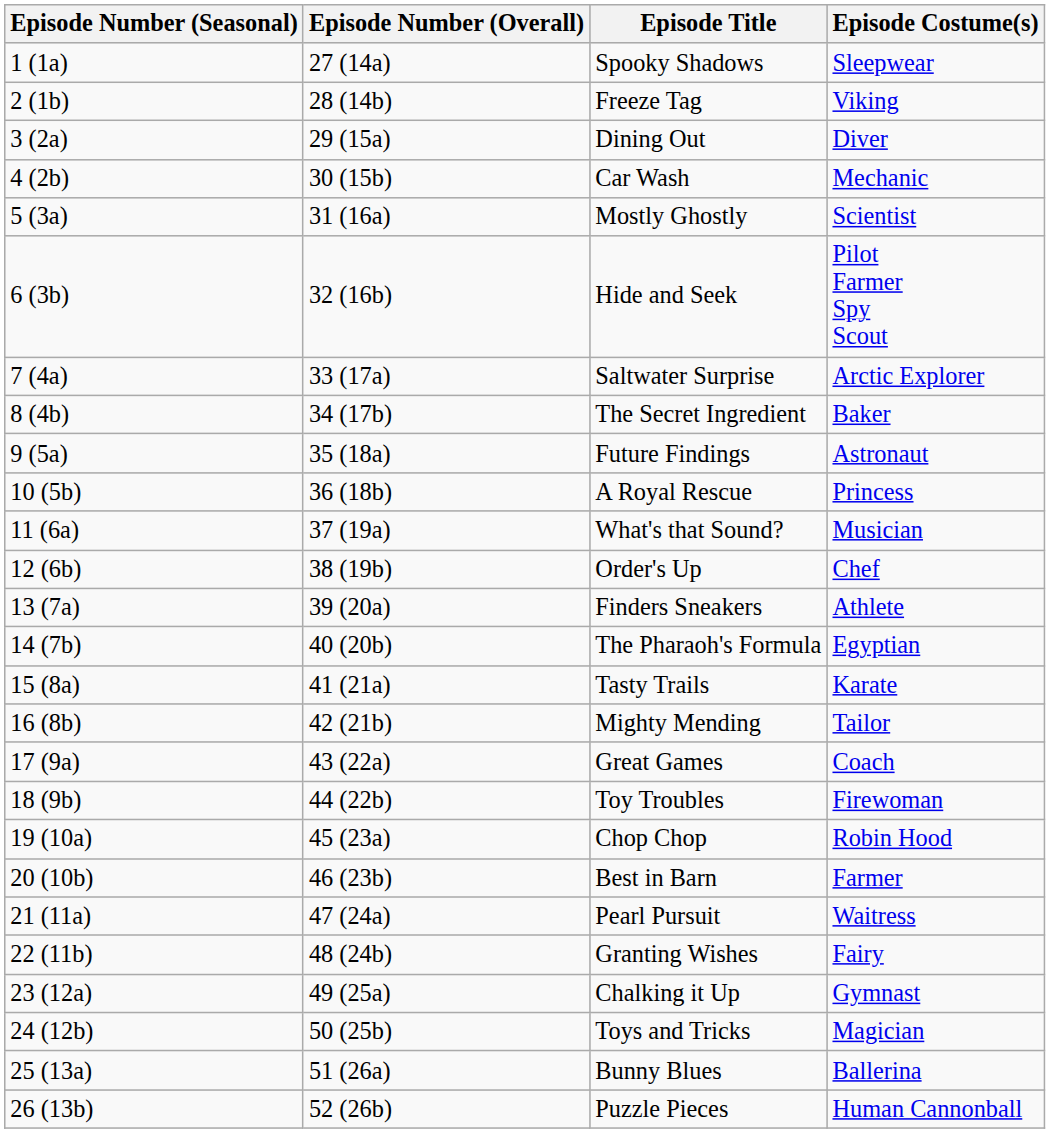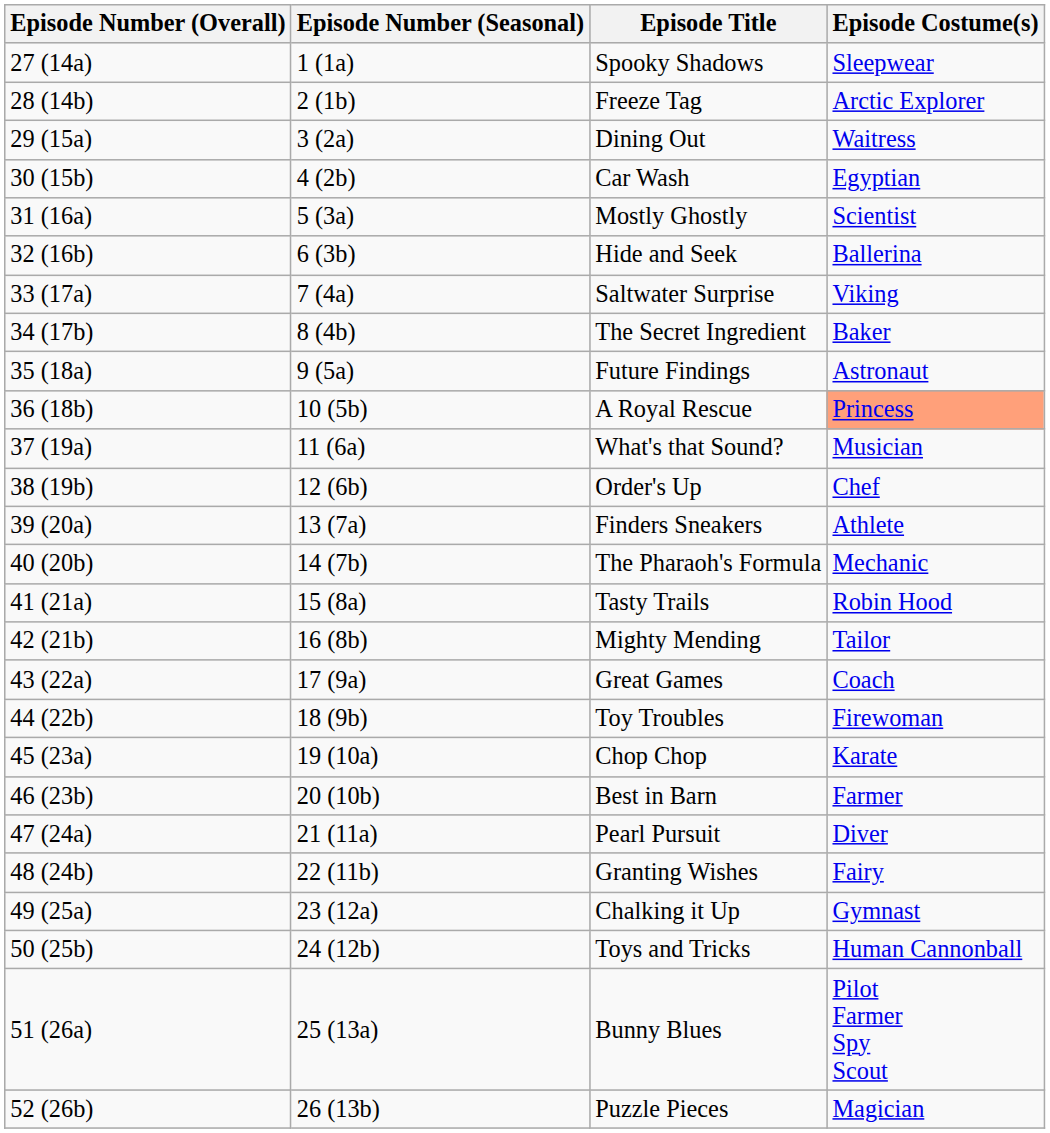 <table class="wikitable">
 <tr>
+<th>Episode Number (Overall)</th>
 <th>Episode Number (Seasonal)</th>
-<th>Episode Number (Overall)</th>
 <th>Episode Title</th>
 <th>Episode Costume(s)</th>
 </tr>
 <tr>
+<td>27 (14a)</td>
 <td>1 (1a)</td>
-<td>27 (14a)</td>
 <td>Spooky Shadows</td>
 <td><a href='#'>Sleepwear</a></td>
 </tr>
 <tr>
+<td>28 (14b)</td>
 <td>2 (1b)</td>
-<td>28 (14b)</td>
 <td>Freeze Tag</td>
-<td><a href='#'>Viking</a></td>
+<td><a href='#'>Arctic Explorer</a></td>
 </tr>
 <tr>
+<td>29 (15a)</td>
 <td>3 (2a)</td>
-<td>29 (15a)</td>
 <td>Dining Out</td>
-<td><a href='#'>Diver</a></td>
+<td><a href='#'>Waitress</a></td>
 </tr>
 <tr>
+<td>30 (15b)</td>
 <td>4 (2b)</td>
-<td>30 (15b)</td>
 <td>Car Wash</td>
-<td><a href='#'>Mechanic</a></td>
+<td><a href='#'>Egyptian</a></td>
 </tr>
 <tr>
+<td>31 (16a)</td>
 <td>5 (3a)</td>
-<td>31 (16a)</td>
 <td>Mostly Ghostly</td>
 <td><a href='#'>Scientist</a></td>
 </tr>
 <tr>
+<td>32 (16b)</td>
 <td>6 (3b)</td>
-<td>32 (16b)</td>
 <td>Hide and Seek</td>
-<td><a href='#'>Pilot</a><br><a href='#'>Farmer</a><br><a href='#'>Spy</a><br><a href='#'>Scout</a></td>
+<td><a href='#'>Ballerina</a></td>
 </tr>
 <tr>
+<td>33 (17a)</td>
 <td>7 (4a)</td>
-<td>33 (17a)</td>
 <td>Saltwater Surprise</td>
-<td><a href='#'>Arctic Explorer</a></td>
+<td><a href='#'>Viking</a></td>
 </tr>
 <tr>
+<td>34 (17b)</td>
 <td>8 (4b)</td>
-<td>34 (17b)</td>
 <td>The Secret Ingredient</td>
 <td><a href='#'>Baker</a></td>
 </tr>
 <tr>
+<td>35 (18a)</td>
 <td>9 (5a)</td>
-<td>35 (18a)</td>
 <td>Future Findings</td>
 <td><a href='#'>Astronaut</a></td>
 </tr>
 <tr>
+<td>36 (18b)</td>
 <td>10 (5b)</td>
-<td>36 (18b)</td>
 <td>A Royal Rescue</td>
-<td><a href='#'>Princess</a></td>
+<td style="background: lightsalmon;"><a href='#'>Princess</a></td>
 </tr>
 <tr>
+<td>37 (19a)</td>
 <td>11 (6a)</td>
-<td>37 (19a)</td>
 <td>What's that Sound?</td>
 <td><a href='#'>Musician</a></td>
 </tr>
 <tr>
+<td>38 (19b)</td>
 <td>12 (6b)</td>
-<td>38 (19b)</td>
 <td>Order's Up</td>
 <td><a href='#'>Chef</a></td>
 </tr>
 <tr>
+<td>39 (20a)</td>
 <td>13 (7a)</td>
-<td>39 (20a)</td>
 <td>Finders Sneakers</td>
 <td><a href='#'>Athlete</a></td>
 </tr>
 <tr>
+<td>40 (20b)</td>
 <td>14 (7b)</td>
-<td>40 (20b)</td>
 <td>The Pharaoh's Formula</td>
-<td><a href='#'>Egyptian</a></td>
+<td><a href='#'>Mechanic</a></td>
 </tr>
 <tr>
+<td>41 (21a)</td>
 <td>15 (8a)</td>
-<td>41 (21a)</td>
 <td>Tasty Trails</td>
-<td><a href='#'>Karate</a></td>
+<td><a href='#'>Robin Hood</a></td>
 </tr>
 <tr>
+<td>42 (21b)</td>
 <td>16 (8b)</td>
-<td>42 (21b)</td>
 <td>Mighty Mending</td>
 <td><a href='#'>Tailor</a></td>
 </tr>
 <tr>
+<td>43 (22a)</td>
 <td>17 (9a)</td>
-<td>43 (22a)</td>
 <td>Great Games</td>
 <td><a href='#'>Coach</a></td>
 </tr>
 <tr>
+<td>44 (22b)</td>
 <td>18 (9b)</td>
-<td>44 (22b)</td>
 <td>Toy Troubles</td>
 <td><a href='#'>Firewoman</a></td>
 </tr>
 <tr>
+<td>45 (23a)</td>
 <td>19 (10a)</td>
-<td>45 (23a)</td>
 <td>Chop Chop</td>
-<td><a href='#'>Robin Hood</a></td>
+<td><a href='#'>Karate</a></td>
 </tr>
 <tr>
+<td>46 (23b)</td>
 <td>20 (10b)</td>
-<td>46 (23b)</td>
 <td>Best in Barn</td>
 <td><a href='#'>Farmer</a></td>
 </tr>
 <tr>
+<td>47 (24a)</td>
 <td>21 (11a)</td>
-<td>47 (24a)</td>
 <td>Pearl Pursuit</td>
-<td><a href='#'>Waitress</a></td>
+<td><a href='#'>Diver</a></td>
 </tr>
 <tr>
+<td>48 (24b)</td>
 <td>22 (11b)</td>
-<td>48 (24b)</td>
 <td>Granting Wishes</td>
 <td><a href='#'>Fairy</a></td>
 </tr>
 <tr>
+<td>49 (25a)</td>
 <td>23 (12a)</td>
-<td>49 (25a)</td>
 <td>Chalking it Up</td>
 <td><a href='#'>Gymnast</a></td>
 </tr>
 <tr>
+<td>50 (25b)</td>
 <td>24 (12b)</td>
-<td>50 (25b)</td>
 <td>Toys and Tricks</td>
+<td><a href='#'>Human Cannonball</a></td>
+</tr>
+<tr>
+<td>51 (26a)</td>
+<td>25 (13a)</td>
+<td>Bunny Blues</td>
+<td><a href='#'>Pilot</a><br><a href='#'>Farmer</a><br><a href='#'>Spy</a><br><a href='#'>Scout</a></td>
+</tr>
+<tr>
+<td>52 (26b)</td>
+<td>26 (13b)</td>
+<td>Puzzle Pieces</td>
 <td><a href='#'>Magician</a></td>
 </tr>
-<tr>
-<td>25 (13a)</td>
-<td>51 (26a)</td>
-<td>Bunny Blues</td>
-<td><a href='#'>Ballerina</a></td>
-</tr>
-<tr>
-<td>26 (13b)</td>
-<td>52 (26b)</td>
-<td>Puzzle Pieces</td>
-<td><a href='#'>Human Cannonball</a></td>
-</tr>
 </table>
